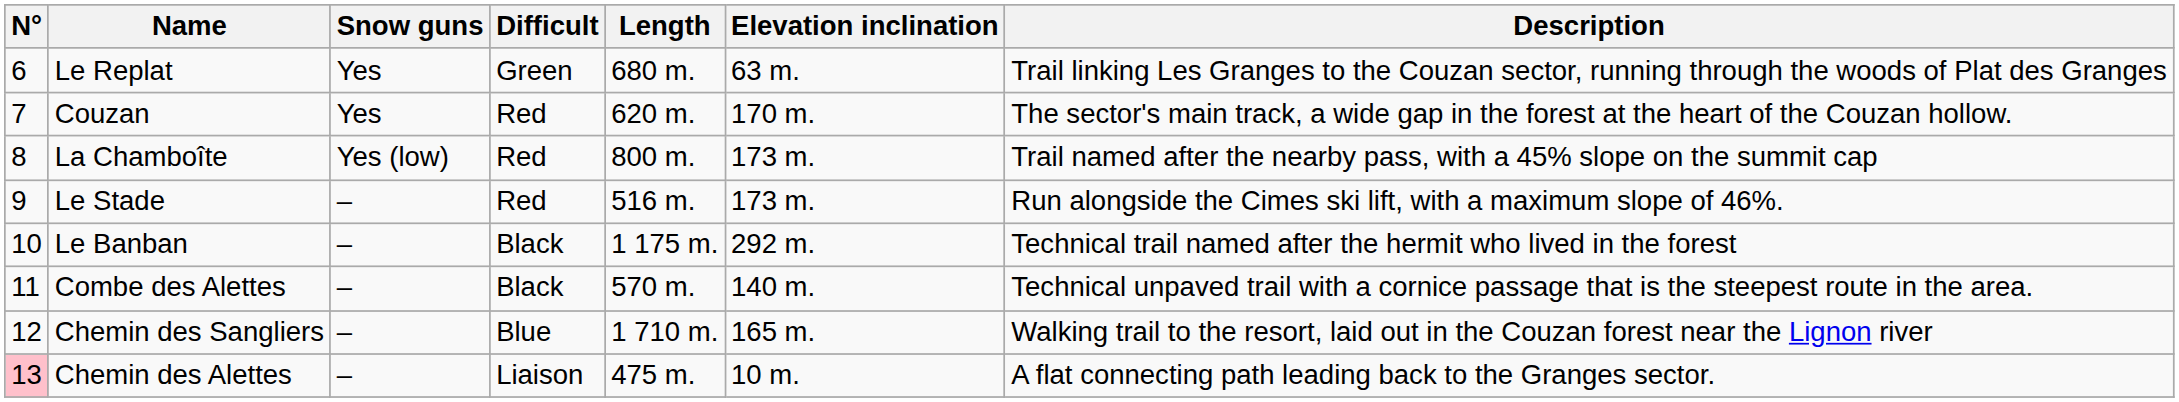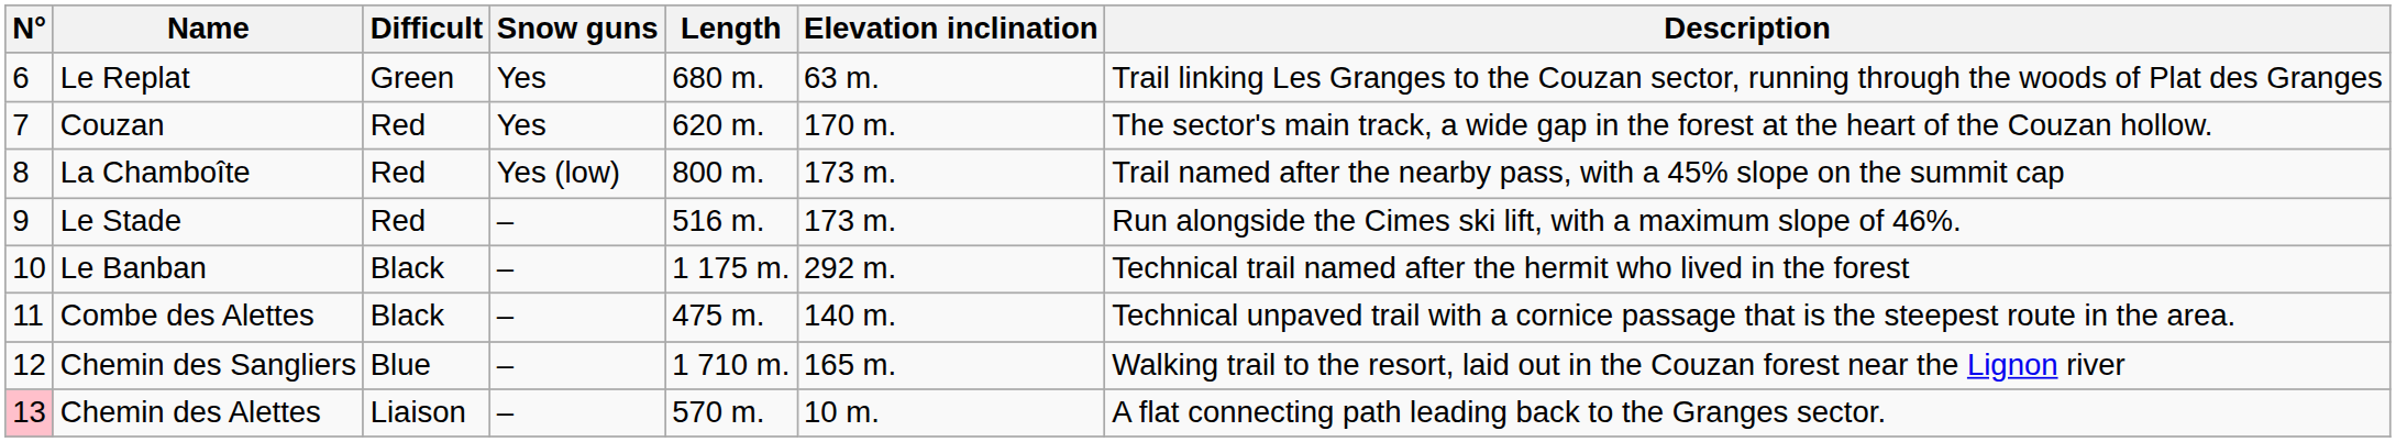 <table class="wikitable">
 <tr>
 <th>N°</th>
 <th>Name</th>
+<th>Difficult</th>
 <th>Snow guns</th>
-<th>Difficult</th>
 <th>Length</th>
 <th>Elevation inclination</th>
 <th>Description</th>
 </tr>
 <tr>
 <td>6</td>
 <td>Le Replat</td>
+<td>Green</td>
 <td>Yes</td>
-<td>Green</td>
 <td>680 m.</td>
 <td>63 m.</td>
 <td>Trail linking Les Granges to the Couzan sector, running through the woods of Plat des Granges</td>
 </tr>
 <tr>
 <td>7</td>
 <td>Couzan</td>
+<td>Red</td>
 <td>Yes</td>
-<td>Red</td>
 <td>620 m.</td>
 <td>170 m.</td>
 <td>The sector's main track, a wide gap in the forest at the heart of the Couzan hollow.</td>
 </tr>
 <tr>
 <td>8</td>
 <td>La Chamboîte</td>
+<td>Red</td>
 <td>Yes (low)</td>
-<td>Red</td>
 <td>800 m.</td>
 <td>173 m.</td>
 <td>Trail named after the nearby pass, with a 45% slope on the summit cap</td>
 </tr>
 <tr>
 <td>9</td>
 <td>Le Stade</td>
+<td>Red</td>
 <td>–</td>
-<td>Red</td>
 <td>516 m.</td>
 <td>173 m.</td>
 <td>Run alongside the Cimes ski lift, with a maximum slope of 46%.</td>
 </tr>
 <tr>
 <td>10</td>
 <td>Le Banban</td>
+<td>Black</td>
 <td>–</td>
-<td>Black</td>
 <td>1 175 m.</td>
 <td>292 m.</td>
 <td>Technical trail named after the hermit who lived in the forest</td>
 </tr>
 <tr>
 <td>11</td>
 <td>Combe des Alettes</td>
+<td>Black</td>
 <td>–</td>
-<td>Black</td>
-<td>570 m.</td>
+<td>475 m.</td>
 <td>140 m.</td>
 <td>Technical unpaved trail with a cornice passage that is the steepest route in the area.</td>
 </tr>
 <tr>
 <td>12</td>
 <td>Chemin des Sangliers</td>
+<td>Blue</td>
 <td>–</td>
-<td>Blue</td>
 <td>1 710 m.</td>
 <td>165 m.</td>
 <td>Walking trail to the resort, laid out in the Couzan forest near the <a href='#'>Lignon</a> river</td>
 </tr>
 <tr>
 <td style="background: pink;">13</td>
 <td>Chemin des Alettes</td>
+<td>Liaison</td>
 <td>–</td>
-<td>Liaison</td>
-<td>475 m.</td>
+<td>570 m.</td>
 <td>10 m.</td>
 <td>A flat connecting path leading back to the Granges sector.</td>
 </tr>
 </table>
